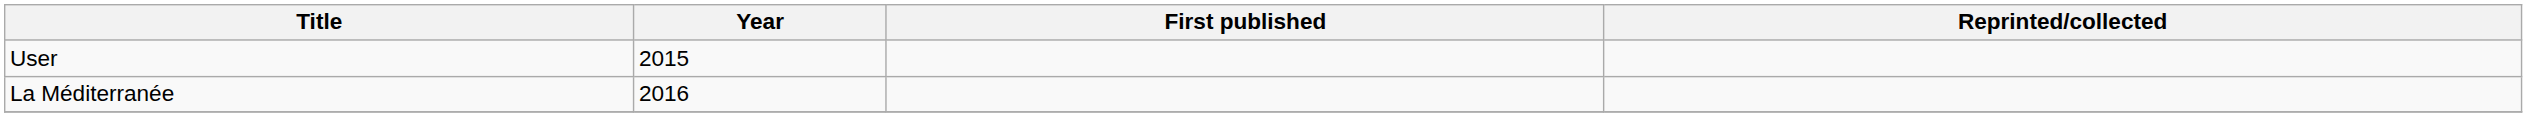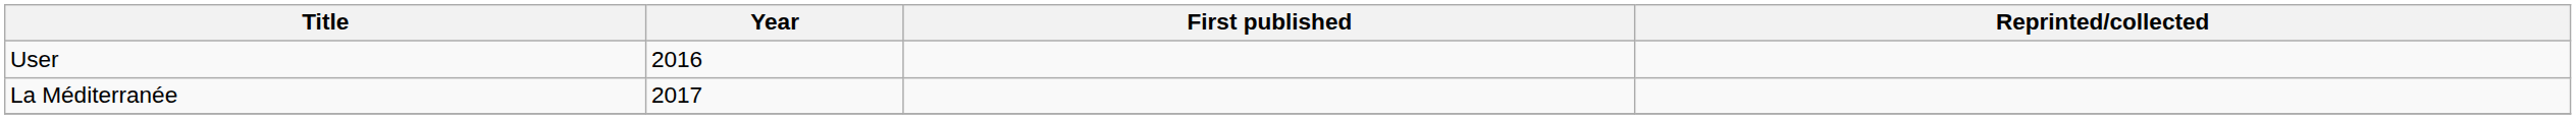 <table class='wikitable sortable' width='90%'>
 <tr>
 <th width=25%>Title</th>
 <th>Year</th>
 <th>First published</th>
 <th>Reprinted/collected</th>
 </tr>
 <tr>
 <td>User</td>
-<td>2015</td>
+<td>2016</td>
 <td></td>
 <td></td>
 </tr>
 <tr>
 <td>La Méditerranée</td>
-<td>2016</td>
+<td>2017</td>
 <td></td>
 <td></td>
 </tr>
 <tr>
 </tr>
 </table>
